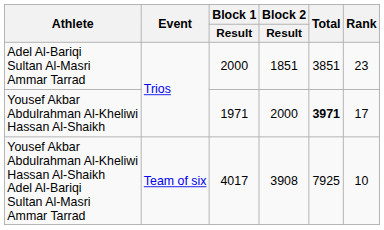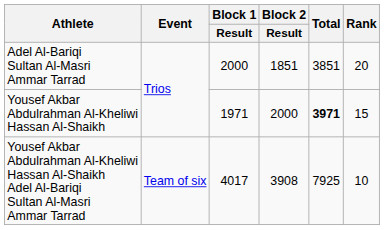 <table class=wikitable style=font-size:90%;text-align:center>
 <tr>
 <th rowspan="2">Athlete</th>
 <th rowspan="2">Event</th>
 <th>Block 1</th>
 <th>Block 2</th>
 <th rowspan="2">Total</th>
 <th rowspan="2">Rank</th>
 </tr>
 <tr style="font-size:95%">
 <th>Result</th>
 <th>Result</th>
 </tr>
 <tr>
 <td align=left>Adel Al-Bariqi<br>Sultan Al-Masri<br>Ammar Tarrad</td>
 <td align=left rowspan=2><a href='#'>Trios</a></td>
 <td>2000</td>
 <td>1851</td>
 <td>3851</td>
-<td>23</td>
+<td>20</td>
 </tr>
 <tr>
 <td align=left>Yousef Akbar<br>Abdulrahman Al-Kheliwi<br>Hassan Al-Shaikh</td>
 <td>1971</td>
 <td>2000</td>
 <td><strong>3971</strong></td>
-<td>17</td>
+<td>15</td>
 </tr>
 <tr>
 <td align=left>Yousef Akbar<br>Abdulrahman Al-Kheliwi<br>Hassan Al-Shaikh<br>Adel Al-Bariqi<br>Sultan Al-Masri<br>Ammar Tarrad</td>
 <td align=left><a href='#'>Team of six</a></td>
 <td>4017</td>
 <td>3908</td>
 <td>7925</td>
 <td>10</td>
 </tr>
 </table>
